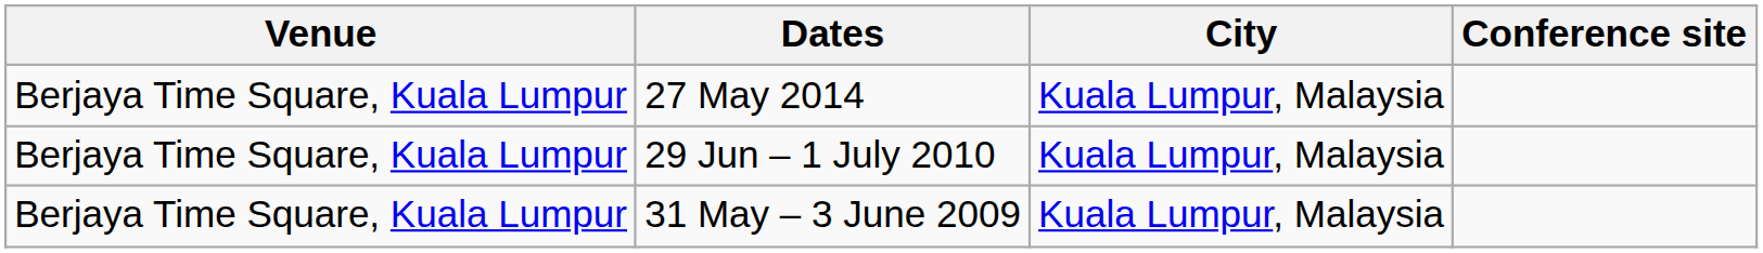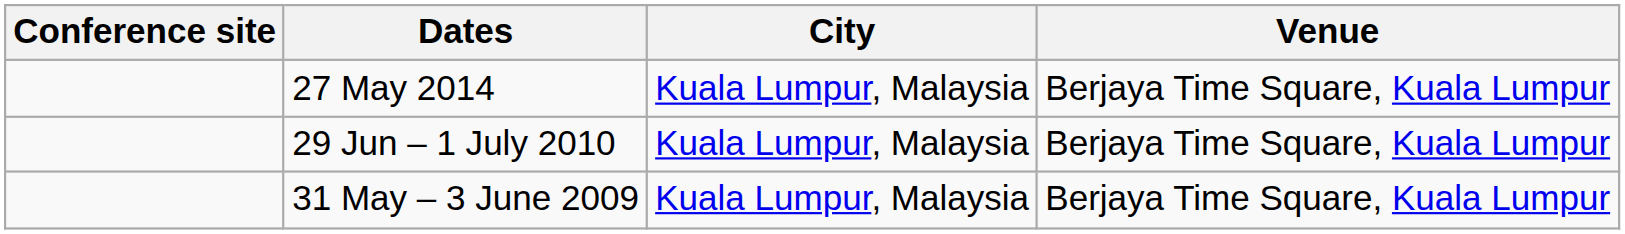 <table class="wikitable">
 <tr>
-<th>Venue</th>
+<th>Conference site</th>
 <th>Dates</th>
 <th>City</th>
-<th>Conference site</th>
+<th>Venue</th>
 </tr>
 <tr>
-<td>Berjaya Time Square, <a href='#'>Kuala Lumpur</a></td>
+<td></td>
 <td>27 May 2014</td>
 <td><a href='#'>Kuala Lumpur</a>, Malaysia</td>
-<td></td>
+<td>Berjaya Time Square, <a href='#'>Kuala Lumpur</a></td>
 </tr>
 <tr>
-<td>Berjaya Time Square, <a href='#'>Kuala Lumpur</a></td>
+<td></td>
 <td>29 Jun – 1 July 2010</td>
 <td><a href='#'>Kuala Lumpur</a>, Malaysia</td>
-<td></td>
+<td>Berjaya Time Square, <a href='#'>Kuala Lumpur</a></td>
 </tr>
 <tr>
-<td>Berjaya Time Square, <a href='#'>Kuala Lumpur</a></td>
+<td></td>
 <td>31 May – 3 June 2009</td>
 <td><a href='#'>Kuala Lumpur</a>, Malaysia</td>
-<td></td>
+<td>Berjaya Time Square, <a href='#'>Kuala Lumpur</a></td>
 </tr>
 </table>
